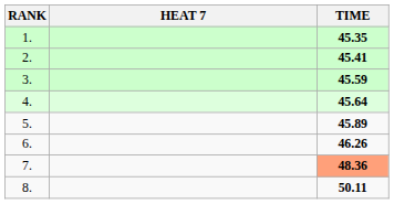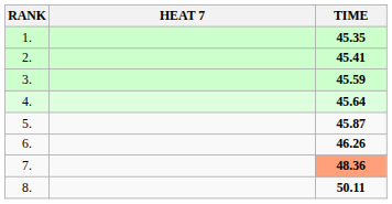 <table class="wikitable" style="border-collapse: collapse; font-size: 90%;">
 <tr>
 <th>RANK</th>
 <th style="width: 20em">HEAT 7</th>
 <th style="width: 5em">TIME</th>
 </tr>
 <tr style="background:#ccffcc;">
 <td align="center">1.</td>
 <td></td>
 <td align="center"><strong>45.35</strong></td>
 </tr>
 <tr style="background:#ccffcc;">
 <td align="center">2.</td>
 <td></td>
 <td align="center"><strong>45.41</strong></td>
 </tr>
 <tr style="background:#ccffcc;">
 <td align="center">3.</td>
 <td></td>
 <td align="center"><strong>45.59</strong></td>
 </tr>
 <tr style="background:#ddffdd;">
 <td align="center">4.</td>
 <td></td>
 <td align="center"><strong>45.64</strong></td>
 </tr>
 <tr>
 <td align="center">5.</td>
 <td></td>
-<td align="center"><strong>45.89</strong></td>
+<td align="center"><strong>45.87</strong></td>
 </tr>
 <tr>
 <td align="center">6.</td>
 <td></td>
 <td align="center"><strong>46.26</strong></td>
 </tr>
 <tr>
 <td align="center">7.</td>
 <td></td>
 <td align="center" style="background: lightsalmon;"><strong>48.36</strong></td>
 </tr>
 <tr>
 <td align="center">8.</td>
 <td></td>
 <td align="center"><strong>50.11</strong></td>
 </tr>
 </table>
